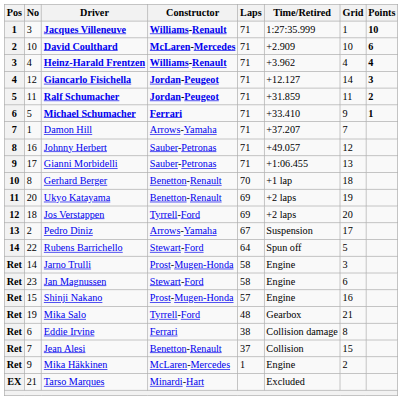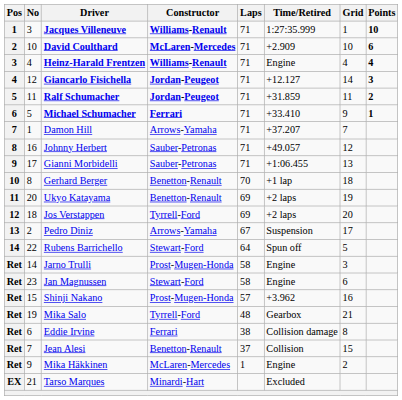 <table class="wikitable" style="font-size: 95%;">
 <tr>
 <th>Pos</th>
 <th>No</th>
 <th>Driver</th>
 <th>Constructor</th>
 <th>Laps</th>
 <th>Time/Retired</th>
 <th>Grid</th>
 <th>Points</th>
 </tr>
 <tr>
 <th>1</th>
 <td>3</td>
 <td> <strong><a href='#'>Jacques Villeneuve</a></strong></td>
 <td><strong><a href='#'>Williams</a>-<a href='#'>Renault</a></strong></td>
 <td>71</td>
 <td>1:27:35.999</td>
 <td>1</td>
 <td><strong>10</strong></td>
 </tr>
 <tr>
 <th>2</th>
 <td>10</td>
 <td> <strong><a href='#'>David Coulthard</a></strong></td>
 <td><strong><a href='#'>McLaren</a>-<a href='#'>Mercedes</a></strong></td>
 <td>71</td>
 <td>+2.909</td>
 <td>10</td>
 <td><strong>6</strong></td>
 </tr>
 <tr>
 <th>3</th>
 <td>4</td>
 <td> <strong><a href='#'>Heinz-Harald Frentzen</a></strong></td>
 <td><strong><a href='#'>Williams</a>-<a href='#'>Renault</a></strong></td>
 <td>71</td>
-<td>+3.962</td>
+<td>Engine</td>
 <td>4</td>
 <td><strong>4</strong></td>
 </tr>
 <tr>
 <th>4</th>
 <td>12</td>
 <td> <strong><a href='#'>Giancarlo Fisichella</a></strong></td>
 <td><strong><a href='#'>Jordan</a>-<a href='#'>Peugeot</a></strong></td>
 <td>71</td>
 <td>+12.127</td>
 <td>14</td>
 <td><strong>3</strong></td>
 </tr>
 <tr>
 <th>5</th>
 <td>11</td>
 <td> <strong><a href='#'>Ralf Schumacher</a></strong></td>
 <td><strong><a href='#'>Jordan</a>-<a href='#'>Peugeot</a></strong></td>
 <td>71</td>
 <td>+31.859</td>
 <td>11</td>
 <td><strong>2</strong></td>
 </tr>
 <tr>
 <th>6</th>
 <td>5</td>
 <td> <strong><a href='#'>Michael Schumacher</a></strong></td>
 <td><strong><a href='#'>Ferrari</a></strong></td>
 <td>71</td>
 <td>+33.410</td>
 <td>9</td>
 <td><strong>1</strong></td>
 </tr>
 <tr>
 <th>7</th>
 <td>1</td>
 <td> <a href='#'>Damon Hill</a></td>
 <td><a href='#'>Arrows</a>-<a href='#'>Yamaha</a></td>
 <td>71</td>
 <td>+37.207</td>
 <td>7</td>
 <td> </td>
 </tr>
 <tr>
 <th>8</th>
 <td>16</td>
 <td> <a href='#'>Johnny Herbert</a></td>
 <td><a href='#'>Sauber</a>-<a href='#'>Petronas</a></td>
 <td>71</td>
 <td>+49.057</td>
 <td>12</td>
 <td> </td>
 </tr>
 <tr>
 <th>9</th>
 <td>17</td>
 <td> <a href='#'>Gianni Morbidelli</a></td>
 <td><a href='#'>Sauber</a>-<a href='#'>Petronas</a></td>
 <td>71</td>
 <td>+1:06.455</td>
 <td>13</td>
 <td> </td>
 </tr>
 <tr>
 <th>10</th>
 <td>8</td>
 <td> <a href='#'>Gerhard Berger</a></td>
 <td><a href='#'>Benetton</a>-<a href='#'>Renault</a></td>
 <td>70</td>
 <td>+1 lap</td>
 <td>18</td>
 <td> </td>
 </tr>
 <tr>
 <th>11</th>
 <td>20</td>
 <td> <a href='#'>Ukyo Katayama</a></td>
 <td><a href='#'>Benetton</a>-<a href='#'>Renault</a></td>
 <td>69</td>
 <td>+2 laps</td>
 <td>19</td>
 <td> </td>
 </tr>
 <tr>
 <th>12</th>
 <td>18</td>
 <td> <a href='#'>Jos Verstappen</a></td>
 <td><a href='#'>Tyrrell</a>-<a href='#'>Ford</a></td>
 <td>69</td>
 <td>+2 laps</td>
 <td>20</td>
 <td> </td>
 </tr>
 <tr>
 <th>13</th>
 <td>2</td>
 <td> <a href='#'>Pedro Diniz</a></td>
 <td><a href='#'>Arrows</a>-<a href='#'>Yamaha</a></td>
 <td>67</td>
 <td>Suspension</td>
 <td>17</td>
 <td> </td>
 </tr>
 <tr>
 <th>14</th>
 <td>22</td>
 <td> <a href='#'>Rubens Barrichello</a></td>
 <td><a href='#'>Stewart</a>-<a href='#'>Ford</a></td>
 <td>64</td>
 <td>Spun off</td>
 <td>5</td>
 <td> </td>
 </tr>
 <tr>
 <th>Ret</th>
 <td>14</td>
 <td> <a href='#'>Jarno Trulli</a></td>
 <td><a href='#'>Prost</a>-<a href='#'>Mugen-Honda</a></td>
 <td>58</td>
 <td>Engine</td>
 <td>3</td>
 <td> </td>
 </tr>
 <tr>
 <th>Ret</th>
 <td>23</td>
 <td> <a href='#'>Jan Magnussen</a></td>
 <td><a href='#'>Stewart</a>-<a href='#'>Ford</a></td>
 <td>58</td>
 <td>Engine</td>
 <td>6</td>
 <td> </td>
 </tr>
 <tr>
 <th>Ret</th>
 <td>15</td>
 <td> <a href='#'>Shinji Nakano</a></td>
 <td><a href='#'>Prost</a>-<a href='#'>Mugen-Honda</a></td>
 <td>57</td>
-<td>Engine</td>
+<td>+3.962</td>
 <td>16</td>
 <td> </td>
 </tr>
 <tr>
 <th>Ret</th>
 <td>19</td>
 <td> <a href='#'>Mika Salo</a></td>
 <td><a href='#'>Tyrrell</a>-<a href='#'>Ford</a></td>
 <td>48</td>
 <td>Gearbox</td>
 <td>21</td>
 <td> </td>
 </tr>
 <tr>
 <th>Ret</th>
 <td>6</td>
 <td> <a href='#'>Eddie Irvine</a></td>
 <td><a href='#'>Ferrari</a></td>
 <td>38</td>
 <td>Collision damage</td>
 <td>8</td>
 <td> </td>
 </tr>
 <tr>
 <th>Ret</th>
 <td>7</td>
 <td> <a href='#'>Jean Alesi</a></td>
 <td><a href='#'>Benetton</a>-<a href='#'>Renault</a></td>
 <td>37</td>
 <td>Collision</td>
 <td>15</td>
 <td> </td>
 </tr>
 <tr>
 <th>Ret</th>
 <td>9</td>
 <td> <a href='#'>Mika Häkkinen</a></td>
 <td><a href='#'>McLaren</a>-<a href='#'>Mercedes</a></td>
 <td>1</td>
 <td>Engine</td>
 <td>2</td>
 <td> </td>
 </tr>
 <tr>
 <th>EX</th>
 <td>21</td>
 <td> <a href='#'>Tarso Marques</a></td>
 <td><a href='#'>Minardi</a>-<a href='#'>Hart</a></td>
 <td></td>
 <td>Excluded</td>
 <td></td>
 <td> </td>
 </tr>
 <tr>
 <th colspan="8"></th>
 </tr>
 </table>
